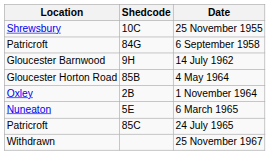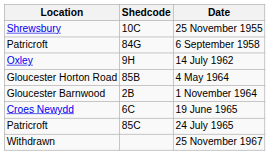 <table class="wikitable">
 <tr>
 <th>Location</th>
 <th>Shedcode</th>
 <th>Date</th>
 </tr>
 <tr>
 <td><a href='#'>Shrewsbury</a></td>
 <td>10C</td>
 <td>25 November 1955</td>
 </tr>
 <tr>
 <td>Patricroft</td>
 <td>84G</td>
 <td>6 September 1958</td>
 </tr>
 <tr>
-<td>Gloucester Barnwood</td>
+<td><a href='#'>Oxley</a></td>
 <td>9H</td>
 <td>14 July 1962</td>
 </tr>
 <tr>
 <td>Gloucester Horton Road</td>
 <td>85B</td>
 <td>4 May 1964</td>
 </tr>
 <tr>
-<td><a href='#'>Oxley</a></td>
+<td>Gloucester Barnwood</td>
 <td>2B</td>
 <td>1 November 1964</td>
 </tr>
 <tr>
-<td><a href='#'>Nuneaton</a></td>
-<td>5E</td>
-<td>6 March 1965</td>
+<td><a href='#'>Croes Newydd</a></td>
+<td>6C</td>
+<td>19 June 1965</td>
 </tr>
 <tr>
 <td>Patricroft</td>
 <td>85C</td>
 <td>24 July 1965</td>
 </tr>
 <tr>
 <td>Withdrawn</td>
 <td></td>
 <td>25 November 1967</td>
 </tr>
 </table>
